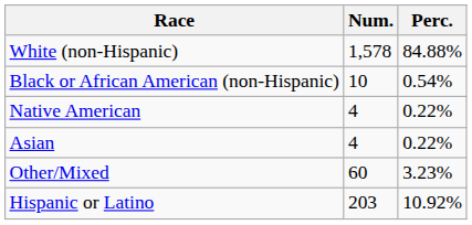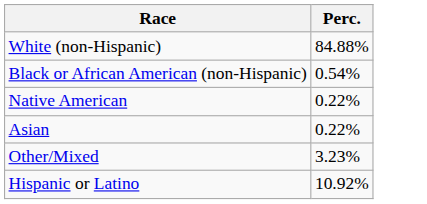 <table class="wikitable">
 <tr>
 <th>Race</th>
-<th>Num.</th>
 <th>Perc.</th>
 </tr>
 <tr>
 <td><a href='#'>White</a> (non-Hispanic)</td>
-<td>1,578</td>
 <td>84.88%</td>
 </tr>
 <tr>
 <td><a href='#'>Black or African American</a> (non-Hispanic)</td>
-<td>10</td>
 <td>0.54%</td>
 </tr>
 <tr>
 <td><a href='#'>Native American</a></td>
-<td>4</td>
 <td>0.22%</td>
 </tr>
 <tr>
 <td><a href='#'>Asian</a></td>
-<td>4</td>
 <td>0.22%</td>
 </tr>
 <tr>
 <td><a href='#'>Other/Mixed</a></td>
-<td>60</td>
 <td>3.23%</td>
 </tr>
 <tr>
 <td><a href='#'>Hispanic</a> or <a href='#'>Latino</a></td>
-<td>203</td>
 <td>10.92%</td>
 </tr>
 </table>
